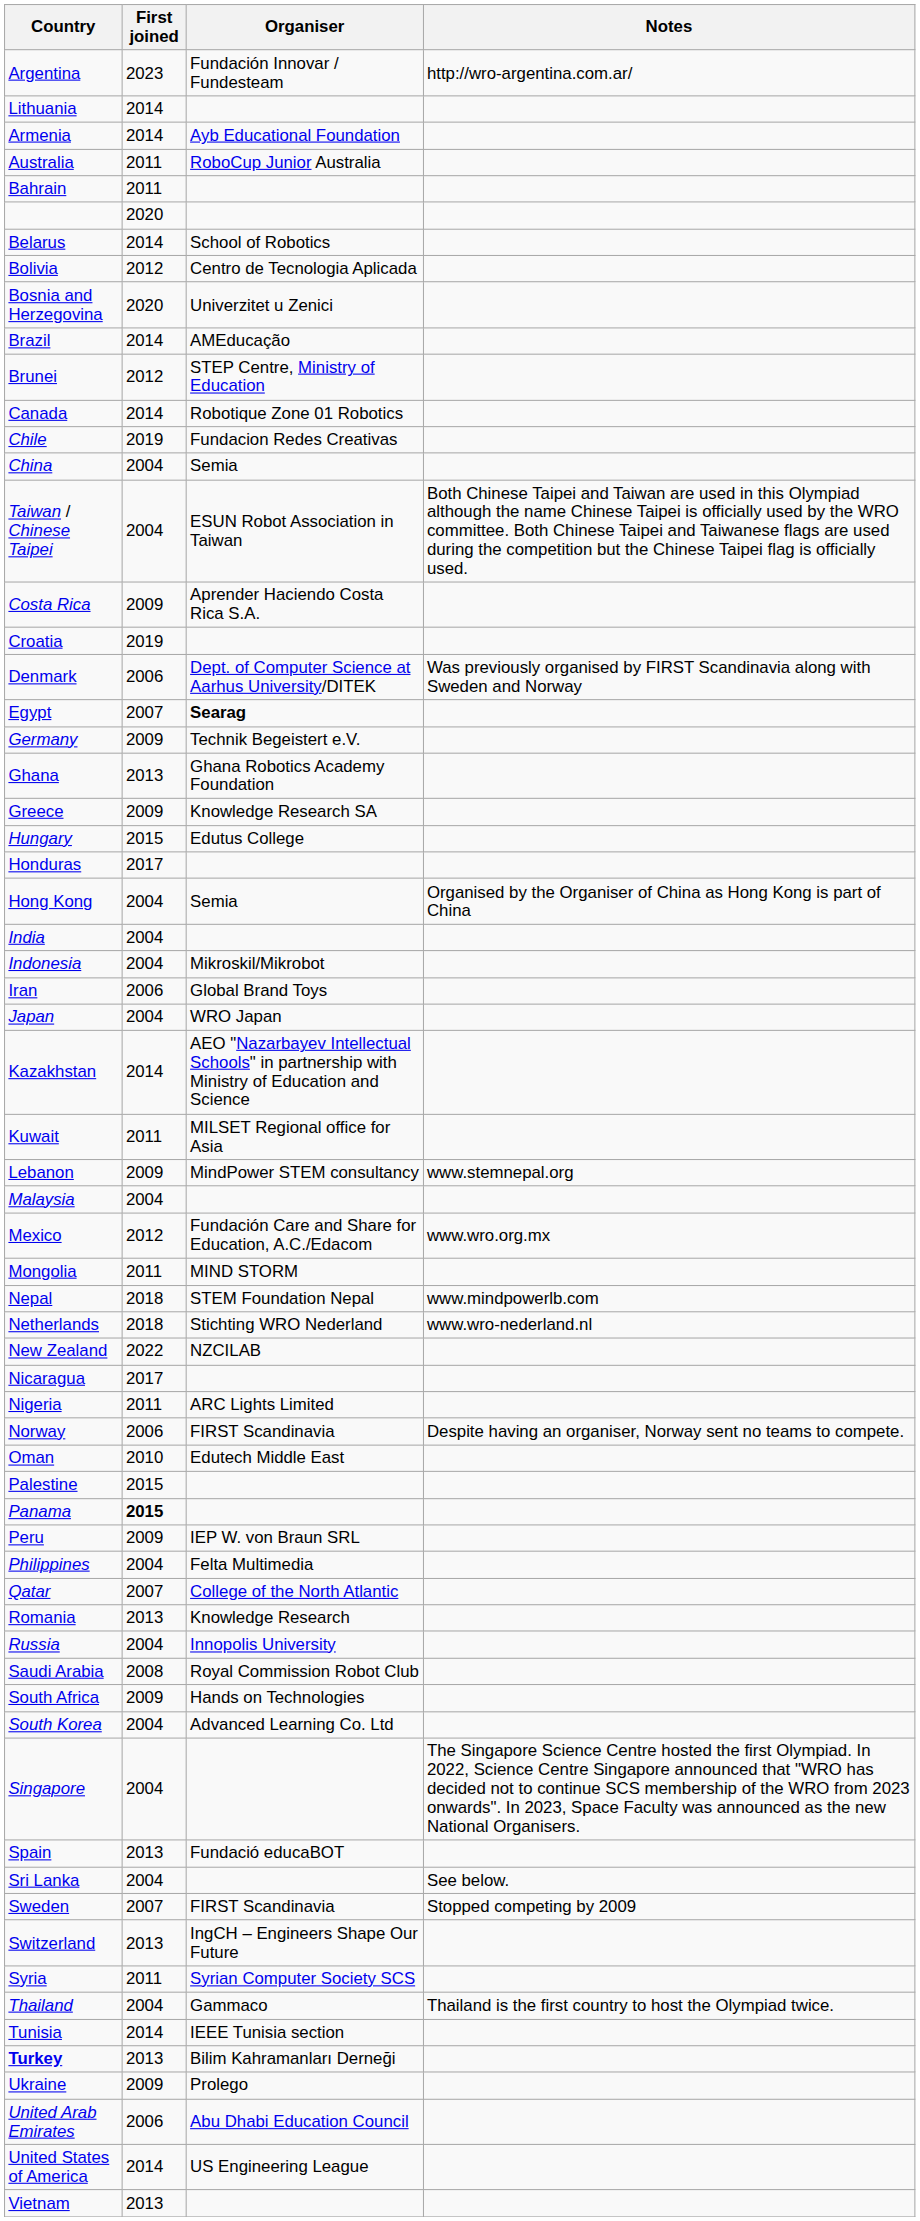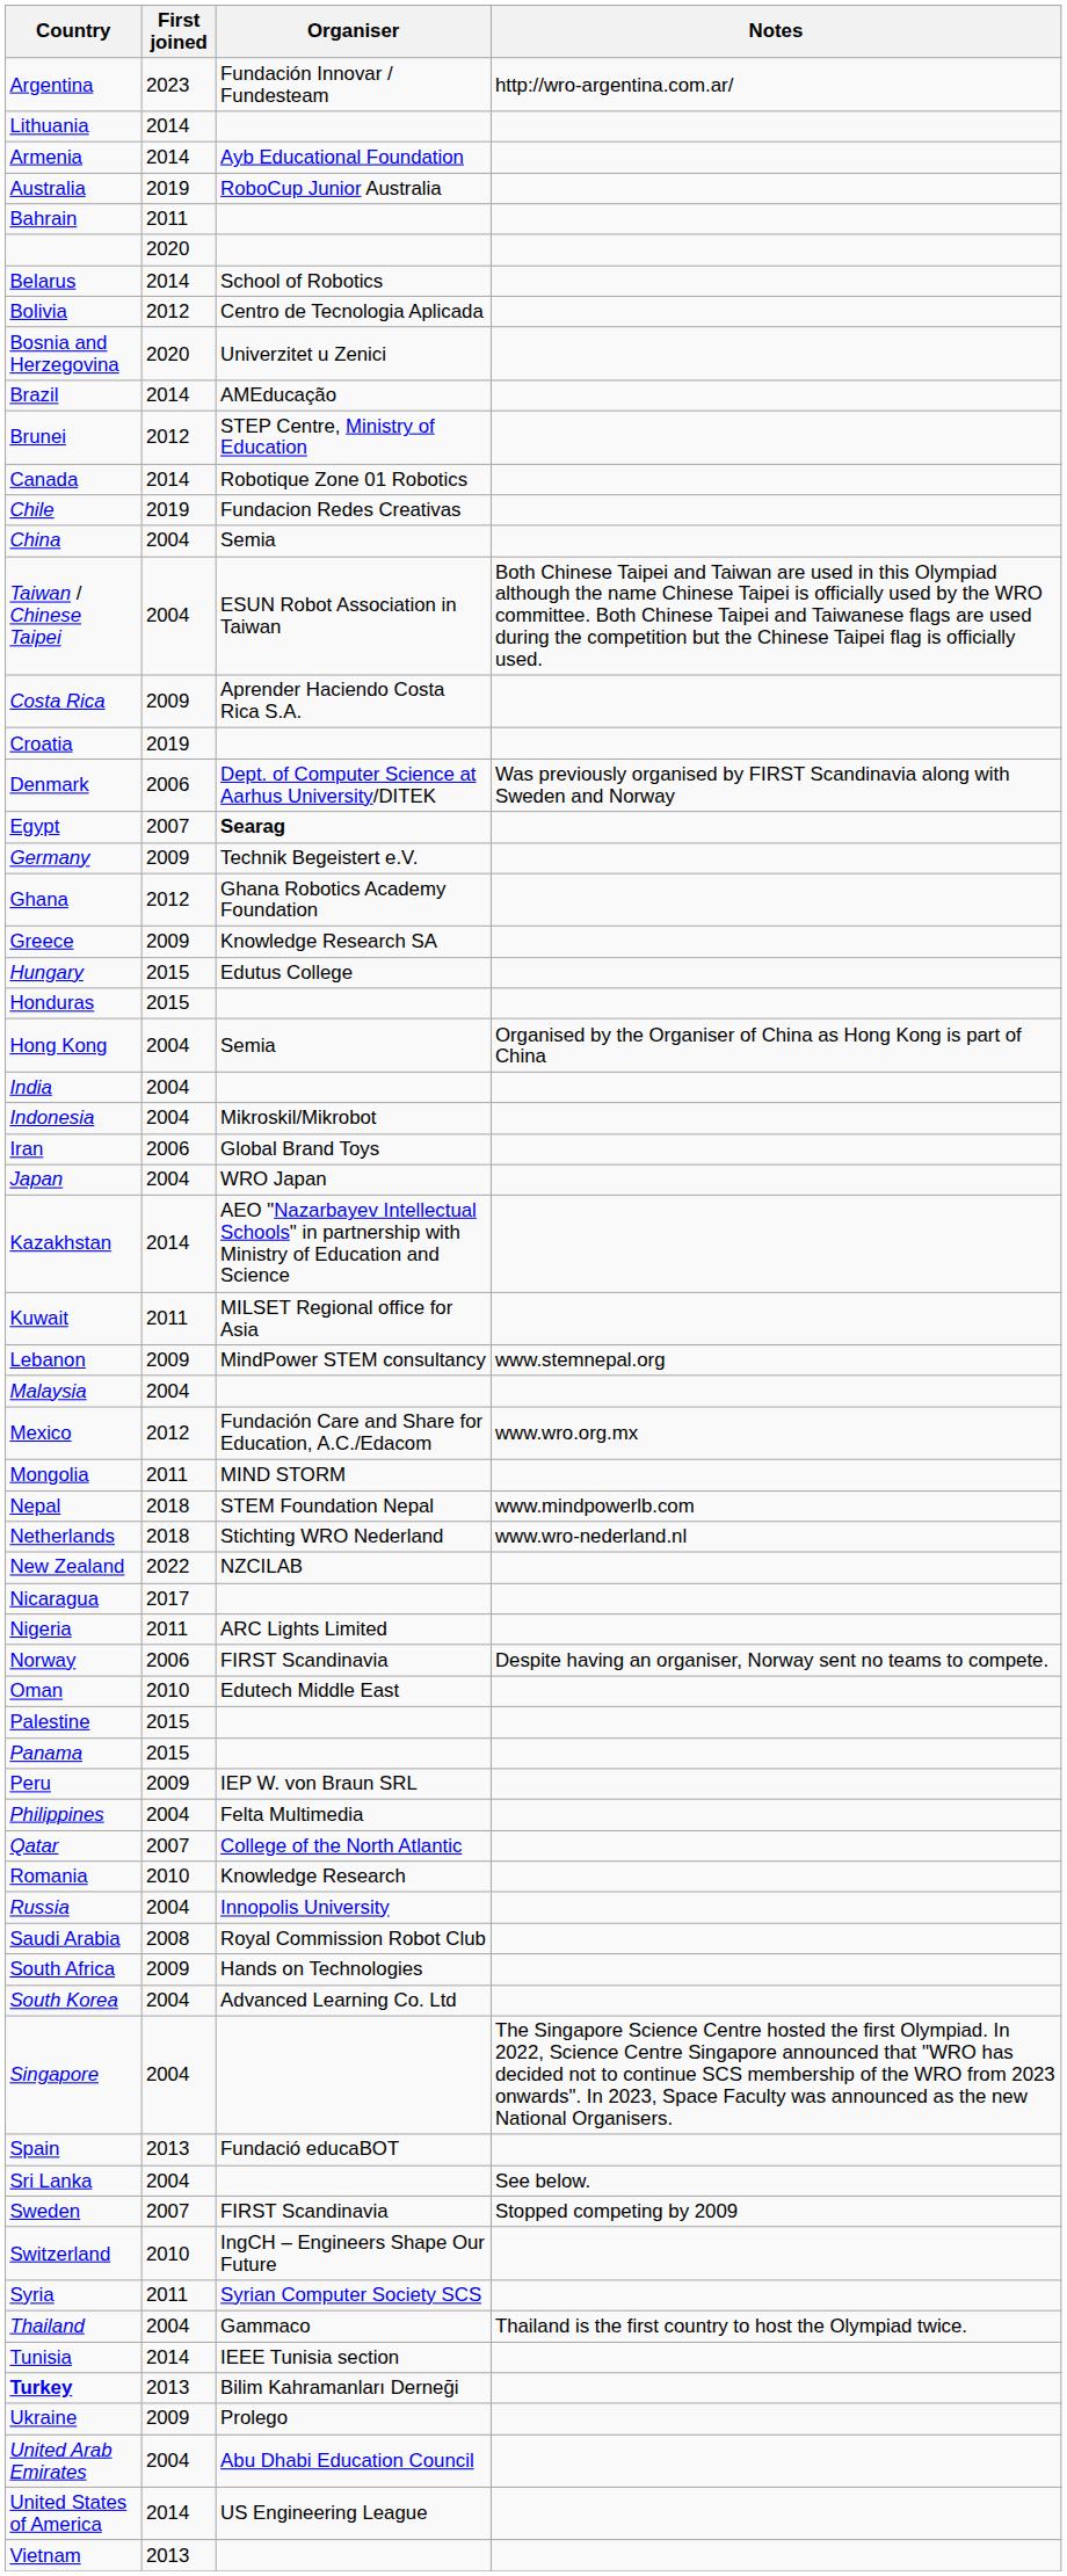 <table class="wikitable mw-collapsible">
 <tr>
 <th>Country</th>
 <th>First joined</th>
 <th>Organiser</th>
 <th>Notes</th>
 </tr>
 <tr>
 <td> <a href='#'>Argentina</a></td>
 <td>2023</td>
 <td>Fundación Innovar / Fundesteam</td>
 <td>http://wro-argentina.com.ar/</td>
 </tr>
 <tr>
 <td> <a href='#'>Lithuania</a></td>
 <td>2014</td>
 <td></td>
 <td></td>
 </tr>
 <tr>
 <td> <a href='#'>Armenia</a></td>
 <td>2014</td>
 <td><a href='#'>Ayb Educational Foundation</a></td>
 <td> </td>
 </tr>
 <tr>
 <td> <a href='#'>Australia</a></td>
-<td>2011</td>
+<td>2019</td>
 <td><a href='#'>RoboCup Junior</a> Australia</td>
 <td></td>
 </tr>
 <tr>
 <td> <a href='#'>Bahrain</a></td>
 <td>2011</td>
 <td></td>
 <td></td>
 </tr>
 <tr>
 <td></td>
 <td>2020</td>
 <td></td>
 <td></td>
 </tr>
 <tr>
 <td> <a href='#'>Belarus</a></td>
 <td>2014</td>
 <td>School of Robotics</td>
 <td></td>
 </tr>
 <tr>
 <td> <a href='#'>Bolivia</a></td>
 <td>2012</td>
 <td>Centro de Tecnologia Aplicada</td>
 <td></td>
 </tr>
 <tr>
 <td> <a href='#'>Bosnia and Herzegovina</a></td>
 <td>2020</td>
 <td>Univerzitet u Zenici</td>
 <td></td>
 </tr>
 <tr>
 <td> <a href='#'>Brazil</a></td>
 <td>2014</td>
 <td>AMEducação</td>
 <td></td>
 </tr>
 <tr>
 <td> <a href='#'>Brunei</a></td>
 <td>2012</td>
 <td>STEP Centre, <a href='#'>Ministry of Education</a></td>
 <td></td>
 </tr>
 <tr>
 <td> <a href='#'>Canada</a></td>
 <td>2014</td>
 <td>Robotique Zone 01 Robotics</td>
 <td></td>
 </tr>
 <tr>
 <td> <em><a href='#'>Chile</a></em></td>
 <td>2019</td>
 <td>Fundacion Redes Creativas</td>
 <td></td>
 </tr>
 <tr>
 <td> <em><a href='#'>China</a></em></td>
 <td>2004</td>
 <td>Semia</td>
 <td></td>
 </tr>
 <tr>
 <td> <em><a href='#'>Taiwan</a></em> /  <em><a href='#'>Chinese Taipei</a></em></td>
 <td>2004</td>
 <td>ESUN Robot Association in Taiwan</td>
 <td>Both Chinese Taipei and Taiwan are used in this Olympiad although the name Chinese Taipei is officially used by the WRO committee. Both Chinese Taipei and Taiwanese flags are used during the competition but the Chinese Taipei flag is officially used.</td>
 </tr>
 <tr>
 <td> <em><a href='#'>Costa Rica</a></em></td>
 <td>2009</td>
 <td>Aprender Haciendo Costa Rica S.A.</td>
 <td></td>
 </tr>
 <tr>
 <td> <a href='#'>Croatia</a></td>
 <td>2019</td>
 <td></td>
 <td></td>
 </tr>
 <tr>
 <td> <a href='#'>Denmark</a></td>
 <td>2006</td>
 <td><a href='#'>Dept. of Computer Science at Aarhus University</a>/DITEK</td>
 <td>Was previously organised by FIRST Scandinavia along with Sweden and Norway</td>
 </tr>
 <tr>
 <td> <a href='#'>Egypt</a></td>
 <td>2007</td>
 <td><strong>Searag</strong></td>
 <td></td>
 </tr>
 <tr>
 <td> <em><a href='#'>Germany</a></em></td>
 <td>2009</td>
 <td>Technik Begeistert e.V.</td>
 <td></td>
 </tr>
 <tr>
 <td> <a href='#'>Ghana</a></td>
-<td>2013</td>
+<td>2012</td>
 <td>Ghana Robotics Academy Foundation</td>
 <td></td>
 </tr>
 <tr>
 <td> <a href='#'>Greece</a></td>
 <td>2009</td>
 <td>Knowledge Research SA</td>
 <td></td>
 </tr>
 <tr>
 <td> <em><a href='#'>Hungary</a></em></td>
 <td>2015</td>
 <td>Edutus College</td>
 <td></td>
 </tr>
 <tr>
 <td> <a href='#'>Honduras</a></td>
-<td>2017</td>
+<td>2015</td>
 <td></td>
 <td></td>
 </tr>
 <tr>
 <td> <a href='#'>Hong Kong</a></td>
 <td>2004</td>
 <td>Semia</td>
 <td>Organised by the Organiser of China as Hong Kong is part of China</td>
 </tr>
 <tr>
 <td> <em><a href='#'>India</a></em></td>
 <td>2004</td>
 <td></td>
 <td></td>
 </tr>
 <tr>
 <td> <em><a href='#'>Indonesia</a></em></td>
 <td>2004</td>
 <td>Mikroskil/Mikrobot</td>
 <td></td>
 </tr>
 <tr>
 <td> <a href='#'>Iran</a></td>
 <td>2006</td>
 <td>Global Brand Toys</td>
 <td></td>
 </tr>
 <tr>
 <td> <em><a href='#'>Japan</a></em></td>
 <td>2004</td>
 <td>WRO Japan</td>
 <td></td>
 </tr>
 <tr>
 <td> <a href='#'>Kazakhstan</a></td>
 <td>2014</td>
 <td>AEO "<a href='#'>Nazarbayev Intellectual Schools</a>" in partnership with Ministry of Education and Science</td>
 <td></td>
 </tr>
 <tr>
 <td> <a href='#'>Kuwait</a></td>
 <td>2011</td>
 <td>MILSET Regional office for Asia</td>
 <td></td>
 </tr>
 <tr>
 <td> <a href='#'>Lebanon</a></td>
 <td>2009</td>
 <td>MindPower STEM consultancy</td>
 <td>www.stemnepal.org </td>
 </tr>
 <tr>
 <td> <em><a href='#'>Malaysia</a></em></td>
 <td>2004</td>
 <td></td>
 <td></td>
 </tr>
 <tr>
 <td> <a href='#'>Mexico</a></td>
 <td>2012</td>
 <td>Fundación Care and Share for Education, A.C./Edacom</td>
 <td>www.wro.org.mx </td>
 </tr>
 <tr>
 <td> <a href='#'>Mongolia</a></td>
 <td>2011</td>
 <td>MIND STORM</td>
 <td></td>
 </tr>
 <tr>
 <td><a href='#'>Nepal</a></td>
 <td>2018</td>
 <td>STEM Foundation Nepal</td>
 <td>www.mindpowerlb.com</td>
 </tr>
 <tr>
 <td><a href='#'>Netherlands</a></td>
 <td>2018</td>
 <td>Stichting WRO Nederland</td>
 <td>www.wro-nederland.nl</td>
 </tr>
 <tr>
 <td> <a href='#'>New Zealand</a></td>
 <td>2022</td>
 <td>NZCILAB</td>
 <td></td>
 </tr>
 <tr>
 <td> <a href='#'>Nicaragua</a></td>
 <td>2017</td>
 <td></td>
 <td></td>
 </tr>
 <tr>
 <td> <a href='#'>Nigeria</a></td>
 <td>2011</td>
 <td>ARC Lights Limited</td>
 <td></td>
 </tr>
 <tr>
 <td> <a href='#'>Norway</a></td>
 <td>2006</td>
 <td>FIRST Scandinavia</td>
 <td>Despite having an organiser, Norway sent no teams to compete.</td>
 </tr>
 <tr>
 <td><a href='#'>Oman</a></td>
 <td>2010</td>
 <td>Edutech Middle East</td>
 <td></td>
 </tr>
 <tr>
 <td> <a href='#'>Palestine</a></td>
 <td>2015</td>
 <td></td>
 <td></td>
 </tr>
 <tr>
 <td> <em><a href='#'>Panama</a></em></td>
-<td><strong>2015</strong></td>
+<td>2015</td>
 <td></td>
 <td></td>
 </tr>
 <tr>
 <td> <a href='#'>Peru</a></td>
 <td>2009</td>
 <td>IEP W. von Braun SRL</td>
 <td></td>
 </tr>
 <tr>
 <td> <em><a href='#'>Philippines</a></em></td>
 <td>2004</td>
 <td>Felta Multimedia</td>
 <td></td>
 </tr>
 <tr>
 <td> <em><a href='#'>Qatar</a></em></td>
 <td>2007</td>
 <td><a href='#'>College of the North Atlantic</a></td>
 <td></td>
 </tr>
 <tr>
 <td> <a href='#'>Romania</a></td>
-<td>2013</td>
+<td>2010</td>
 <td>Knowledge Research</td>
 <td></td>
 </tr>
 <tr>
 <td> <em><a href='#'>Russia</a></em></td>
 <td>2004</td>
 <td><a href='#'>Innopolis University</a></td>
 <td></td>
 </tr>
 <tr>
 <td> <a href='#'>Saudi Arabia</a></td>
 <td>2008</td>
 <td>Royal Commission Robot Club</td>
 <td></td>
 </tr>
 <tr>
 <td> <a href='#'>South Africa</a></td>
 <td>2009</td>
 <td>Hands on Technologies</td>
 <td></td>
 </tr>
 <tr>
 <td> <em><a href='#'>South Korea</a></em></td>
 <td>2004</td>
 <td>Advanced Learning Co. Ltd</td>
 <td></td>
 </tr>
 <tr>
 <td> <em><a href='#'>Singapore</a></em></td>
 <td>2004</td>
 <td></td>
 <td>The Singapore Science Centre hosted the first Olympiad. In 2022, Science Centre Singapore announced that "WRO has decided not to continue SCS membership of the WRO from 2023 onwards". In 2023, Space Faculty was announced as the new National Organisers.</td>
 </tr>
 <tr>
 <td> <a href='#'>Spain</a></td>
 <td>2013</td>
 <td>Fundació educaBOT</td>
 <td></td>
 </tr>
 <tr>
 <td> <a href='#'>Sri Lanka</a></td>
 <td>2004</td>
 <td></td>
 <td>See below.</td>
 </tr>
 <tr>
 <td> <a href='#'>Sweden</a></td>
 <td>2007</td>
 <td>FIRST Scandinavia</td>
 <td>Stopped competing by 2009</td>
 </tr>
 <tr>
 <td> <a href='#'>Switzerland</a></td>
-<td>2013</td>
+<td>2010</td>
 <td>IngCH – Engineers Shape Our Future</td>
 <td></td>
 </tr>
 <tr>
 <td> <a href='#'>Syria</a></td>
 <td>2011</td>
 <td><a href='#'>Syrian Computer Society SCS</a></td>
 <td></td>
 </tr>
 <tr>
 <td> <em><a href='#'>Thailand</a></em></td>
 <td>2004</td>
 <td>Gammaco</td>
 <td>Thailand is the first country to host the Olympiad twice.</td>
 </tr>
 <tr>
 <td> <a href='#'>Tunisia</a></td>
 <td>2014</td>
 <td>IEEE Tunisia section</td>
 <td></td>
 </tr>
 <tr>
 <td> <strong><a href='#'>Turkey</a></strong></td>
 <td>2013</td>
 <td>Bilim Kahramanları Derneği</td>
 <td></td>
 </tr>
 <tr>
 <td> <a href='#'>Ukraine</a></td>
 <td>2009</td>
 <td>Prolego</td>
 <td></td>
 </tr>
 <tr>
 <td> <em><a href='#'>United Arab Emirates</a></em></td>
-<td>2006</td>
+<td>2004</td>
 <td><a href='#'>Abu Dhabi Education Council</a></td>
 <td></td>
 </tr>
 <tr>
 <td> <a href='#'>United States of America</a></td>
 <td>2014</td>
 <td>US Engineering League</td>
 <td></td>
 </tr>
 <tr>
 <td> <a href='#'>Vietnam</a></td>
 <td>2013</td>
 <td></td>
 <td></td>
 </tr>
 </table>
